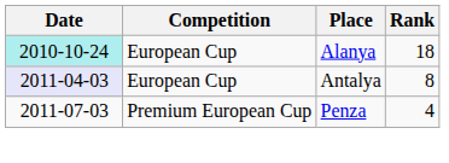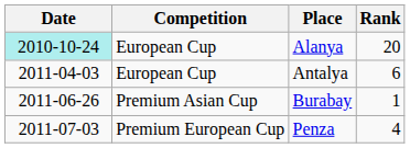 <table class="wikitable sortable">
 <tr>
 <th>Date</th>
 <th>Competition</th>
 <th>Place</th>
 <th>Rank</th>
 </tr>
 <tr>
 <td style="background: paleturquoise; text-align:right">  2010-10-24  </td>
 <td>European Cup</td>
 <td><a href='#'>Alanya</a></td>
-<td style="text-align:right">18</td>
+<td style="text-align:right">20</td>
 </tr>
 <tr>
-<td style="background: lavender; text-align:right">  2011-04-03  </td>
+<td style="text-align:right">  2011-04-03  </td>
 <td>European Cup</td>
 <td>Antalya</td>
-<td style="text-align:right">8</td>
+<td style="text-align:right">6</td>
+</tr>
+<tr>
+<td style="text-align:right">  2011-06-26  </td>
+<td>Premium Asian Cup</td>
+<td><a href='#'>Burabay</a></td>
+<td style="text-align:right">1</td>
 </tr>
 <tr>
 <td style="text-align:right">  2011-07-03  </td>
 <td>Premium European Cup</td>
 <td><a href='#'>Penza</a></td>
 <td style="text-align:right">4</td>
 </tr>
 </table>
